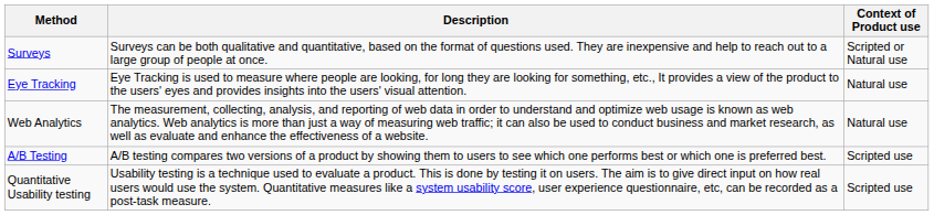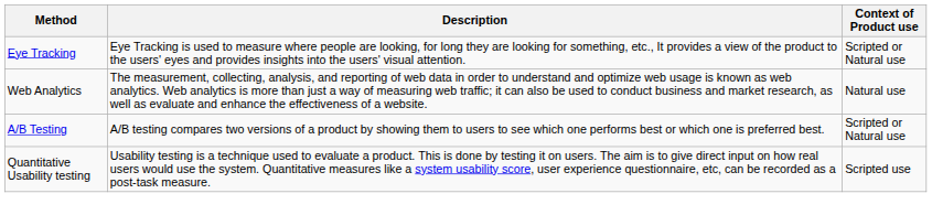 <table class="wikitable sortable mw-collapsible">
 <tr>
 <th>Method</th>
 <th>Description</th>
 <th>Context of Product use</th>
 </tr>
 <tr>
-<td><a href='#'>Surveys</a></td>
-<td>Surveys can be both qualitative and quantitative, based on the format of questions used. They are inexpensive and help to reach out to a large group of people at once.</td>
-<td>Scripted or<br>Natural use</td>
-</tr>
-<tr>
 <td><a href='#'>Eye Tracking</a></td>
 <td>Eye Tracking is used to measure where people are looking, for long they are looking for something, etc., It provides a view of the product to the users' eyes and provides insights into the users' visual attention.</td>
-<td>Natural use</td>
+<td>Scripted or<br>Natural use</td>
 </tr>
 <tr>
 <td>Web Analytics</td>
 <td>The measurement, collecting, analysis, and reporting of web data in order to understand and optimize web usage is known as web analytics. Web analytics is more than just a way of measuring web traffic; it can also be used to conduct business and market research, as well as evaluate and enhance the effectiveness of a website.</td>
 <td>Natural use</td>
 </tr>
 <tr>
 <td><a href='#'>A/B Testing</a></td>
 <td>A/B testing compares two versions of a product by showing them to users to see which one performs best or which one is preferred best.</td>
-<td>Scripted use</td>
+<td>Scripted or Natural use</td>
 </tr>
 <tr>
 <td>Quantitative Usability testing</td>
 <td>Usability testing is a technique used to evaluate a product. This is done by testing it on users. The aim is to give direct input on how real users would use the system. Quantitative measures like a <a href='#'>system usability score</a>, user experience questionnaire, etc,  can be recorded as a post-task measure.</td>
 <td>Scripted use</td>
 </tr>
 </table>
